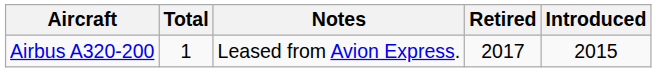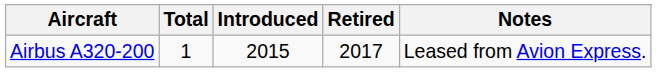 <table class="wikitable" style="margin:0.5em auto; text-align:center">
 <tr>
 <th>Aircraft</th>
 <th>Total</th>
+<th>Introduced</th>
+<th>Retired</th>
 <th>Notes</th>
-<th>Retired</th>
-<th>Introduced</th>
 </tr>
 <tr>
 <td><a href='#'>Airbus A320-200</a></td>
 <td>1</td>
+<td>2015</td>
+<td>2017</td>
 <td>Leased from <a href='#'>Avion Express</a>.</td>
-<td>2017</td>
-<td>2015</td>
 </tr>
 </table>
